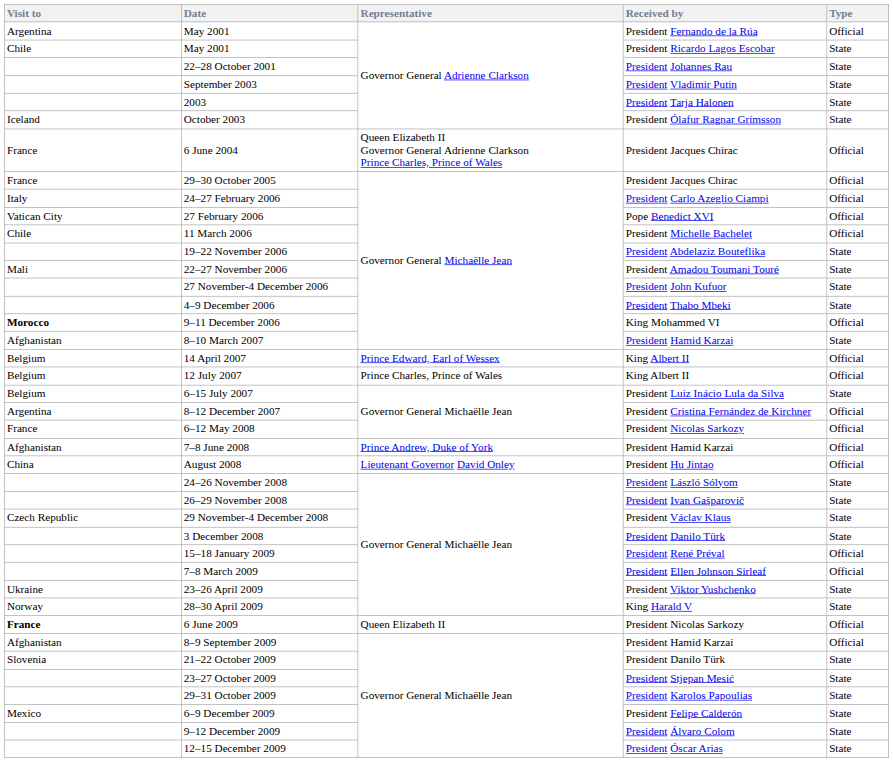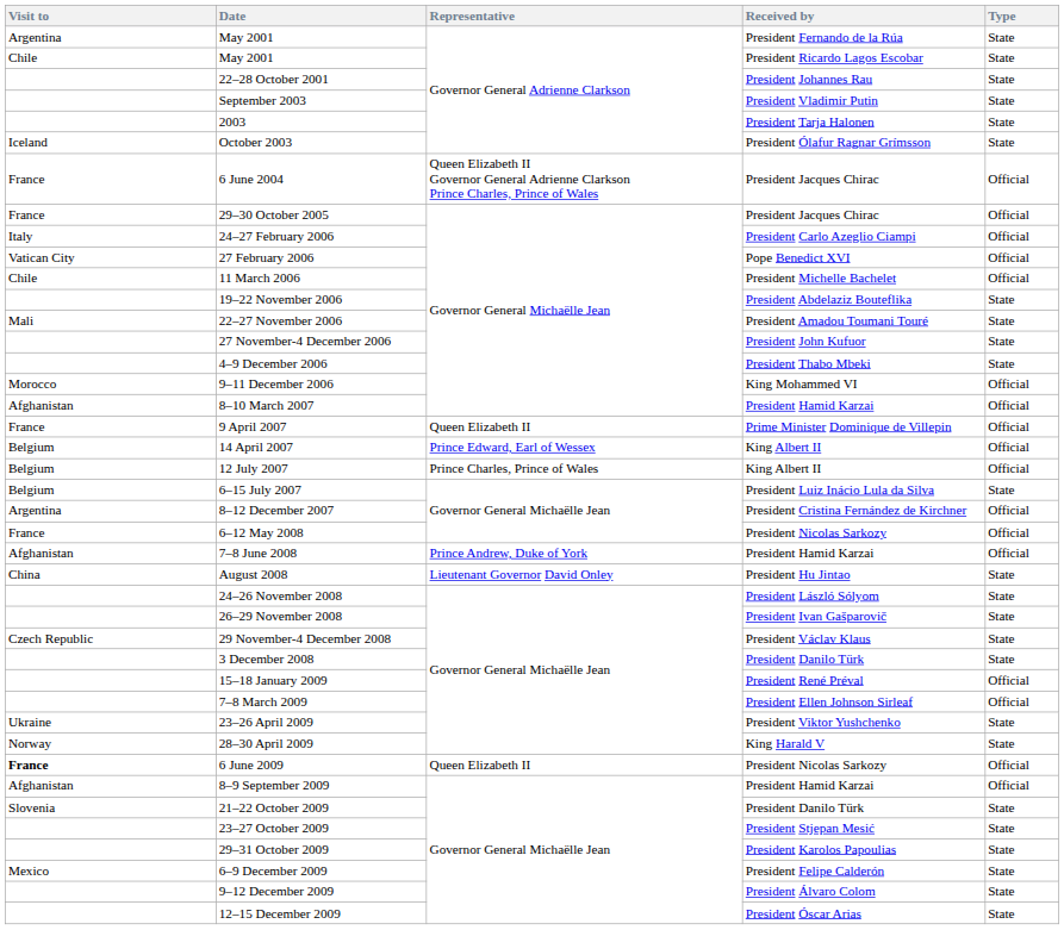 <table class="wikitable" style="width:100%; margin: 1em 1em 1em 0; background:white; border-collapse: collapse;">
 <tr bgcolor="#F8F4FF">
 <th style="width:20%; text-align:left; color:#708090;">Visit to</th>
 <th style="width:20%; text-align:left; color:#708090;">Date</th>
 <th style="width:30%; text-align:left; color:#708090;">Representative</th>
 <th style="width:23%; text-align:left; color:#708090;">Received by</th>
 <th style="width:10%; text-align:left; color:#708090;">Type</th>
 </tr>
 <tr>
 <td> Argentina</td>
 <td>May 2001</td>
 <td rowspan="6">Governor General <a href='#'>Adrienne Clarkson</a></td>
 <td>President <a href='#'>Fernando de la Rúa</a></td>
-<td>Official</td>
+<td>State</td>
 </tr>
 <tr>
 <td> Chile</td>
 <td>May 2001</td>
 <td>President <a href='#'>Ricardo Lagos Escobar</a></td>
 <td>State</td>
 </tr>
 <tr>
 <td></td>
 <td>22–28 October 2001</td>
 <td><a href='#'>President</a> <a href='#'>Johannes Rau</a></td>
 <td>State</td>
 </tr>
 <tr>
 <td></td>
 <td>September 2003</td>
 <td><a href='#'>President</a> <a href='#'>Vladimir Putin</a></td>
 <td>State</td>
 </tr>
 <tr>
 <td></td>
 <td>2003</td>
 <td><a href='#'>President</a> <a href='#'>Tarja Halonen</a></td>
 <td>State</td>
 </tr>
 <tr>
 <td> Iceland</td>
 <td>October 2003</td>
 <td>President <a href='#'>Ólafur Ragnar Grímsson</a></td>
 <td>State</td>
 </tr>
 <tr>
 <td> France</td>
 <td>6 June 2004</td>
 <td>Queen Elizabeth II<br>Governor General Adrienne Clarkson<br><a href='#'>Prince Charles, Prince of Wales</a></td>
 <td>President Jacques Chirac</td>
 <td>Official</td>
 </tr>
 <tr>
 <td> France</td>
 <td>29–30 October 2005</td>
 <td rowspan="10">Governor General <a href='#'>Michaëlle Jean</a></td>
 <td>President Jacques Chirac</td>
 <td>Official</td>
 </tr>
 <tr>
 <td> Italy</td>
 <td>24–27 February 2006</td>
 <td><a href='#'>President</a> <a href='#'>Carlo Azeglio Ciampi</a></td>
 <td>Official</td>
 </tr>
 <tr>
 <td> Vatican City</td>
 <td>27 February 2006</td>
 <td>Pope <a href='#'>Benedict XVI</a></td>
 <td>Official</td>
 </tr>
 <tr>
 <td> Chile</td>
 <td>11 March 2006</td>
 <td>President <a href='#'>Michelle Bachelet</a></td>
 <td>Official</td>
 </tr>
 <tr>
 <td></td>
 <td>19–22 November 2006</td>
 <td><a href='#'>President</a> <a href='#'>Abdelaziz Bouteflika</a></td>
 <td>State</td>
 </tr>
 <tr>
 <td> Mali</td>
 <td>22–27 November 2006</td>
 <td>President <a href='#'>Amadou Toumani Touré</a></td>
 <td>State</td>
 </tr>
 <tr>
 <td></td>
 <td>27 November-4 December 2006</td>
 <td><a href='#'>President</a> <a href='#'>John Kufuor</a></td>
 <td>State</td>
 </tr>
 <tr>
 <td></td>
 <td>4–9 December 2006</td>
 <td><a href='#'>President</a> <a href='#'>Thabo Mbeki</a></td>
 <td>State</td>
 </tr>
 <tr>
-<td><strong> Morocco</strong></td>
+<td> Morocco</td>
 <td>9–11 December 2006</td>
 <td>King Mohammed VI</td>
 <td>Official</td>
 </tr>
 <tr>
 <td> Afghanistan</td>
 <td>8–10 March 2007</td>
 <td><a href='#'>President</a> <a href='#'>Hamid Karzai</a></td>
-<td>State</td>
+<td>Official</td>
+</tr>
+<tr>
+<td> France</td>
+<td>9 April 2007</td>
+<td>Queen Elizabeth II</td>
+<td><a href='#'>Prime Minister</a> <a href='#'>Dominique de Villepin</a></td>
+<td>Official</td>
 </tr>
 <tr>
 <td> Belgium</td>
 <td>14 April 2007</td>
 <td><a href='#'>Prince Edward, Earl of Wessex</a></td>
 <td>King <a href='#'>Albert II</a></td>
 <td>Official</td>
 </tr>
 <tr>
 <td> Belgium</td>
 <td>12 July 2007</td>
 <td>Prince Charles, Prince of Wales</td>
 <td>King Albert II</td>
 <td>Official</td>
 </tr>
 <tr>
 <td> Belgium</td>
 <td>6–15 July 2007</td>
 <td rowspan="3">Governor General Michaëlle Jean</td>
 <td>President <a href='#'>Luiz Inácio Lula da Silva</a></td>
 <td>State</td>
 </tr>
 <tr>
 <td> Argentina</td>
 <td>8–12 December 2007</td>
 <td>President <a href='#'>Cristina Fernández de Kirchner</a></td>
 <td>Official</td>
 </tr>
 <tr>
 <td> France</td>
 <td>6–12 May 2008</td>
 <td>President <a href='#'>Nicolas Sarkozy</a></td>
 <td>Official</td>
 </tr>
 <tr>
 <td> Afghanistan</td>
 <td>7–8 June 2008</td>
 <td><a href='#'>Prince Andrew, Duke of York</a></td>
 <td>President Hamid Karzai</td>
 <td>Official</td>
 </tr>
 <tr>
 <td> China</td>
 <td>August 2008</td>
 <td><a href='#'>Lieutenant Governor</a> <a href='#'>David Onley</a></td>
 <td>President <a href='#'>Hu Jintao</a></td>
-<td>Official</td>
+<td>State</td>
 </tr>
 <tr>
 <td></td>
 <td>24–26 November 2008</td>
 <td rowspan="8">Governor General Michaëlle Jean</td>
 <td><a href='#'>President</a> <a href='#'>László Sólyom</a></td>
 <td>State</td>
 </tr>
 <tr>
 <td></td>
 <td>26–29 November 2008</td>
 <td><a href='#'>President</a> <a href='#'>Ivan Gašparovič</a></td>
 <td>State</td>
 </tr>
 <tr>
 <td> Czech Republic</td>
 <td>29 November-4 December 2008</td>
 <td>President <a href='#'>Václav Klaus</a></td>
 <td>State</td>
 </tr>
 <tr>
 <td></td>
 <td>3 December 2008</td>
 <td><a href='#'>President</a> <a href='#'>Danilo Türk</a></td>
 <td>State</td>
 </tr>
 <tr>
 <td></td>
 <td>15–18 January 2009</td>
 <td><a href='#'>President</a> <a href='#'>René Préval</a></td>
 <td>Official</td>
 </tr>
 <tr>
 <td></td>
 <td>7–8 March 2009</td>
 <td><a href='#'>President</a> <a href='#'>Ellen Johnson Sirleaf</a></td>
 <td>Official</td>
 </tr>
 <tr>
 <td> Ukraine</td>
 <td>23–26 April 2009</td>
 <td>President <a href='#'>Viktor Yushchenko</a></td>
 <td>State</td>
 </tr>
 <tr>
 <td> Norway</td>
 <td>28–30 April 2009</td>
 <td>King <a href='#'>Harald V</a></td>
 <td>State</td>
 </tr>
 <tr>
 <td><strong> France</strong></td>
 <td>6 June 2009</td>
 <td>Queen Elizabeth II</td>
 <td>President Nicolas Sarkozy</td>
 <td>Official</td>
 </tr>
 <tr>
 <td> Afghanistan</td>
 <td>8–9 September 2009</td>
 <td rowspan="7">Governor General Michaëlle Jean</td>
 <td>President Hamid Karzai</td>
 <td>Official</td>
 </tr>
 <tr>
 <td> Slovenia</td>
 <td>21–22 October 2009</td>
 <td>President Danilo Türk</td>
 <td>State</td>
 </tr>
 <tr>
 <td></td>
 <td>23–27 October 2009</td>
 <td><a href='#'>President</a> <a href='#'>Stjepan Mesić</a></td>
 <td>State</td>
 </tr>
 <tr>
 <td></td>
 <td>29–31 October 2009</td>
 <td><a href='#'>President</a> <a href='#'>Karolos Papoulias</a></td>
 <td>State</td>
 </tr>
 <tr>
 <td> Mexico</td>
 <td>6–9 December 2009</td>
 <td>President <a href='#'>Felipe Calderón</a></td>
 <td>State</td>
 </tr>
 <tr>
 <td></td>
 <td>9–12 December 2009</td>
 <td><a href='#'>President</a> <a href='#'>Álvaro Colom</a></td>
 <td>State</td>
 </tr>
 <tr>
 <td></td>
 <td>12–15 December 2009</td>
 <td><a href='#'>President</a> <a href='#'>Óscar Arias</a></td>
 <td>State</td>
 </tr>
 </table>
